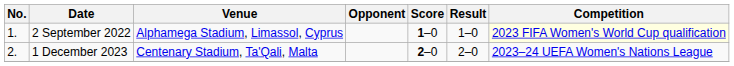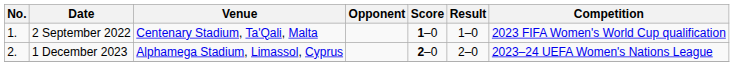 <table class="wikitable">
 <tr>
 <th>No.</th>
 <th>Date</th>
 <th>Venue</th>
 <th>Opponent</th>
 <th>Score</th>
 <th>Result</th>
 <th>Competition</th>
 </tr>
 <tr>
 <td>1.</td>
 <td>2 September 2022</td>
-<td><a href='#'>Alphamega Stadium</a>, <a href='#'>Limassol</a>, <a href='#'>Cyprus</a></td>
+<td><a href='#'>Centenary Stadium</a>, <a href='#'>Ta'Qali</a>, <a href='#'>Malta</a></td>
 <td></td>
 <td align=center><strong>1</strong>–0</td>
 <td align=center>1–0</td>
-<td style="background: lightyellow;"><a href='#'>2023 FIFA Women's World Cup qualification</a></td>
+<td><a href='#'>2023 FIFA Women's World Cup qualification</a></td>
 </tr>
 <tr>
 <td>2.</td>
 <td>1 December 2023</td>
-<td><a href='#'>Centenary Stadium</a>, <a href='#'>Ta'Qali</a>, <a href='#'>Malta</a></td>
+<td><a href='#'>Alphamega Stadium</a>, <a href='#'>Limassol</a>, <a href='#'>Cyprus</a></td>
 <td></td>
 <td align=center><strong>2</strong>–0</td>
 <td align=center>2–0</td>
 <td><a href='#'>2023–24 UEFA Women's Nations League</a></td>
 </tr>
 <tr>
 </tr>
 </table>
